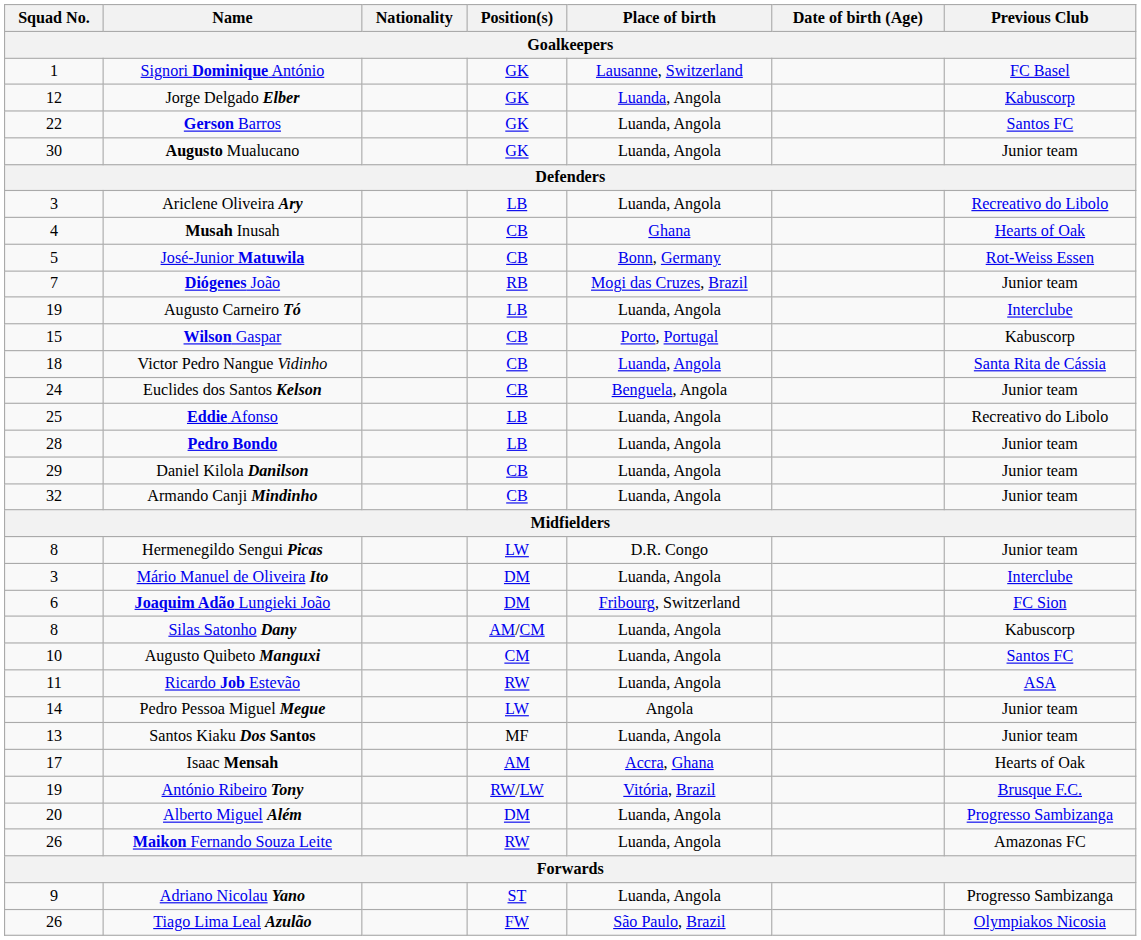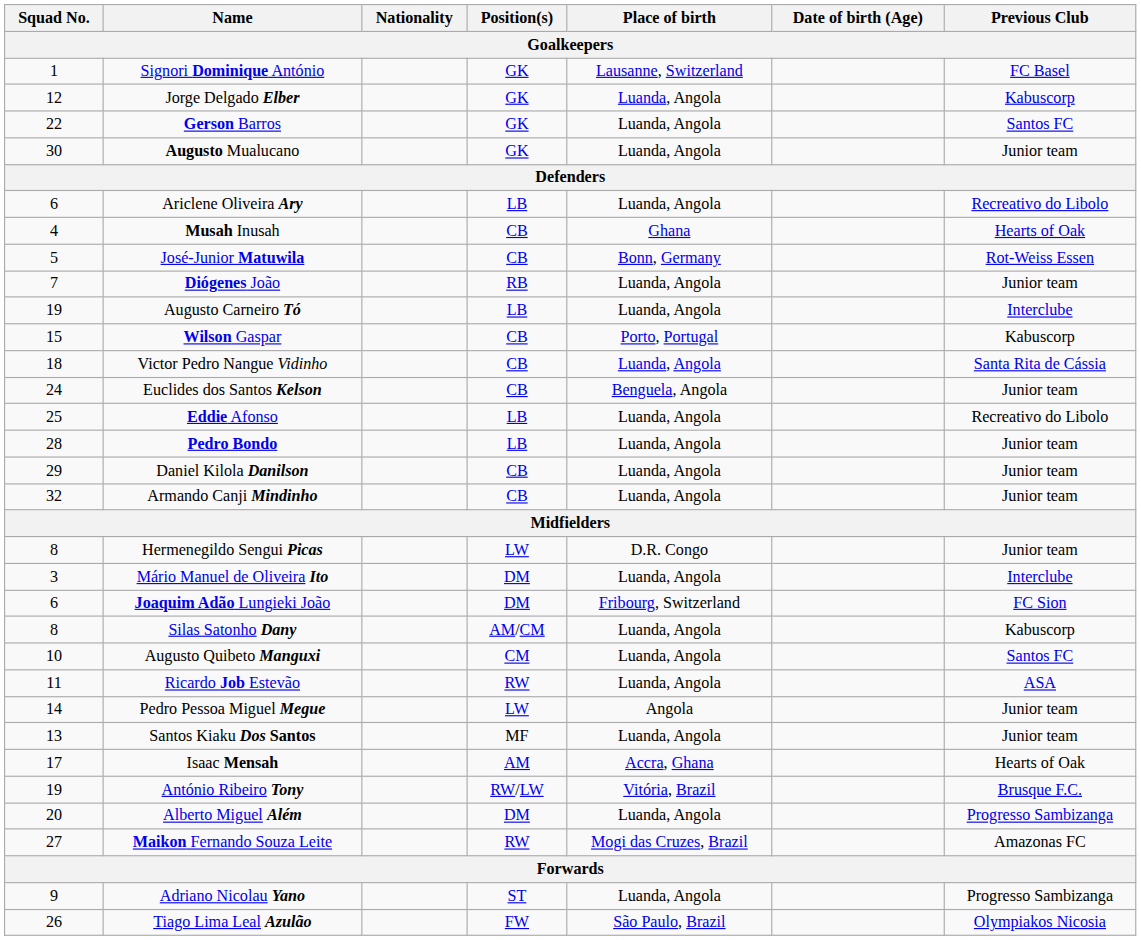 <table {| class="wikitable sortable" style="text-align:center; font-size:90%; width:80%">
 <tr>
 <th style="text-align:center;">Squad No.</th>
 <th style="text-align:center;">Name</th>
 <th style="text-align:center;">Nationality</th>
 <th style="text-align:center;">Position(s)</th>
 <th style="text-align:center;">Place of birth</th>
 <th style="text-align:center;">Date of birth (Age)</th>
 <th style="text-align:center;">Previous Club</th>
 </tr>
 <tr>
 <th colspan="8" style="text-align:center">Goalkeepers</th>
 </tr>
 <tr>
 <td>1</td>
 <td><a href='#'>Signori <strong>Dominique</strong> António</a></td>
 <td></td>
 <td><a href='#'>GK</a></td>
 <td><a href='#'>Lausanne</a>, <a href='#'>Switzerland</a></td>
 <td></td>
 <td> <a href='#'>FC Basel</a></td>
 </tr>
 <tr>
 <td>12</td>
 <td>Jorge Delgado <strong><em>Elber</em></strong></td>
 <td></td>
 <td><a href='#'>GK</a></td>
 <td><a href='#'>Luanda</a>, Angola</td>
 <td></td>
 <td> <a href='#'>Kabuscorp</a></td>
 </tr>
 <tr>
 <td>22</td>
 <td><a href='#'><strong>Gerson</strong> Barros</a></td>
 <td></td>
 <td><a href='#'>GK</a></td>
 <td>Luanda, Angola</td>
 <td></td>
 <td> <a href='#'>Santos FC</a></td>
 </tr>
 <tr>
 <td>30</td>
 <td><strong>Augusto</strong> Mualucano</td>
 <td></td>
 <td><a href='#'>GK</a></td>
 <td>Luanda, Angola</td>
 <td></td>
 <td> Junior team</td>
 </tr>
 <tr>
 <th colspan="8" style="text-align:center">Defenders</th>
 </tr>
 <tr>
-<td>3</td>
+<td>6</td>
 <td>Ariclene Oliveira <strong><em>Ary</em></strong></td>
 <td></td>
 <td><a href='#'>LB</a></td>
 <td>Luanda, Angola</td>
 <td></td>
 <td> <a href='#'>Recreativo do Libolo</a></td>
 </tr>
 <tr>
 <td>4</td>
 <td><strong>Musah</strong> Inusah</td>
 <td></td>
 <td><a href='#'>CB</a></td>
 <td><a href='#'>Ghana</a></td>
 <td></td>
 <td> <a href='#'>Hearts of Oak</a></td>
 </tr>
 <tr>
 <td>5</td>
 <td><a href='#'>José-Junior <strong>Matuwila</strong></a></td>
 <td></td>
 <td><a href='#'>CB</a></td>
 <td><a href='#'>Bonn</a>, <a href='#'>Germany</a></td>
 <td></td>
 <td> <a href='#'>Rot-Weiss Essen</a></td>
 </tr>
 <tr>
 <td>7</td>
 <td><a href='#'><strong>Diógenes</strong> João</a></td>
 <td></td>
 <td><a href='#'>RB</a></td>
-<td><a href='#'>Mogi das Cruzes</a>, <a href='#'>Brazil</a></td>
+<td>Luanda, Angola</td>
 <td></td>
 <td> Junior team</td>
 </tr>
 <tr>
 <td>19</td>
 <td>Augusto Carneiro <strong><em>Tó</em></strong></td>
 <td></td>
 <td><a href='#'>LB</a></td>
 <td>Luanda, Angola</td>
 <td></td>
 <td> <a href='#'>Interclube</a></td>
 </tr>
 <tr>
 <td>15</td>
 <td><a href='#'><strong>Wilson</strong> Gaspar</a></td>
 <td></td>
 <td><a href='#'>CB</a></td>
 <td><a href='#'>Porto</a>, <a href='#'>Portugal</a></td>
 <td></td>
 <td> Kabuscorp</td>
 </tr>
 <tr>
 <td>18</td>
 <td>Victor Pedro Nangue <em>Vidinho</em></td>
 <td></td>
 <td><a href='#'>CB</a></td>
 <td><a href='#'>Luanda</a>, <a href='#'>Angola</a></td>
 <td></td>
 <td> <a href='#'>Santa Rita de Cássia</a></td>
 </tr>
 <tr>
 <td>24</td>
 <td>Euclides dos Santos <strong><em>Kelson</em></strong></td>
 <td></td>
 <td><a href='#'>CB</a></td>
 <td><a href='#'>Benguela</a>, Angola</td>
 <td></td>
 <td> Junior team</td>
 </tr>
 <tr>
 <td>25</td>
 <td><a href='#'><strong>Eddie</strong> Afonso</a></td>
 <td></td>
 <td><a href='#'>LB</a></td>
 <td>Luanda, Angola</td>
 <td></td>
 <td> Recreativo do Libolo</td>
 </tr>
 <tr>
 <td>28</td>
 <td><strong><a href='#'>Pedro Bondo</a></strong></td>
 <td></td>
 <td><a href='#'>LB</a></td>
 <td>Luanda, Angola</td>
 <td></td>
 <td> Junior team</td>
 </tr>
 <tr>
 <td>29</td>
 <td>Daniel Kilola <strong><em>Danilson</em></strong></td>
 <td></td>
 <td><a href='#'>CB</a></td>
 <td>Luanda, Angola</td>
 <td></td>
 <td> Junior team</td>
 </tr>
 <tr>
 <td>32</td>
 <td>Armando Canji <strong><em>Mindinho</em></strong></td>
 <td></td>
 <td><a href='#'>CB</a></td>
 <td>Luanda, Angola</td>
 <td></td>
 <td> Junior team</td>
 </tr>
 <tr>
 <th colspan="8" style="text-align:center">Midfielders</th>
 </tr>
 <tr>
 <td>8</td>
 <td>Hermenegildo Sengui <strong><em>Picas</em></strong></td>
 <td></td>
 <td><a href='#'>LW</a></td>
 <td>D.R. Congo</td>
 <td></td>
 <td> Junior team</td>
 </tr>
 <tr>
 <td>3</td>
 <td><a href='#'>Mário Manuel de Oliveira</a> <strong><em>Ito</em></strong></td>
 <td></td>
 <td><a href='#'>DM</a></td>
 <td>Luanda, Angola</td>
 <td></td>
 <td> <a href='#'>Interclube</a></td>
 </tr>
 <tr>
 <td>6</td>
 <td><a href='#'><strong>Joaquim Adão</strong> Lungieki João</a></td>
 <td></td>
 <td><a href='#'>DM</a></td>
 <td><a href='#'>Fribourg</a>, Switzerland</td>
 <td></td>
 <td> <a href='#'>FC Sion</a></td>
 </tr>
 <tr>
 <td>8</td>
 <td><a href='#'>Silas Satonho</a> <strong><em>Dany</em></strong></td>
 <td></td>
 <td><a href='#'>AM</a>/<a href='#'>CM</a></td>
 <td>Luanda, Angola</td>
 <td></td>
 <td> Kabuscorp</td>
 </tr>
 <tr>
 <td>10</td>
 <td>Augusto Quibeto <strong><em>Manguxi</em></strong></td>
 <td></td>
 <td><a href='#'>CM</a></td>
 <td>Luanda, Angola</td>
 <td></td>
 <td> <a href='#'>Santos FC</a></td>
 </tr>
 <tr>
 <td>11</td>
 <td><a href='#'>Ricardo <strong>Job</strong> Estevão</a></td>
 <td></td>
 <td><a href='#'>RW</a></td>
 <td>Luanda, Angola</td>
 <td></td>
 <td> <a href='#'>ASA</a></td>
 </tr>
 <tr>
 <td>14</td>
 <td>Pedro Pessoa Miguel <strong><em>Megue</em></strong></td>
 <td></td>
 <td><a href='#'>LW</a></td>
 <td>Angola</td>
 <td></td>
 <td> Junior team</td>
 </tr>
 <tr>
 <td>13</td>
 <td>Santos Kiaku <strong><em>Dos</em></strong> <strong>Santos</strong></td>
 <td></td>
 <td>MF</td>
 <td>Luanda, Angola</td>
 <td></td>
 <td> Junior team</td>
 </tr>
 <tr>
 <td>17</td>
 <td>Isaac <strong>Mensah</strong></td>
 <td></td>
 <td><a href='#'>AM</a></td>
 <td><a href='#'>Accra</a>, <a href='#'>Ghana</a></td>
 <td></td>
 <td> Hearts of Oak</td>
 </tr>
 <tr>
 <td>19</td>
 <td><a href='#'>António Ribeiro</a> <strong><em>Tony</em></strong></td>
 <td></td>
 <td><a href='#'>RW</a>/<a href='#'>LW</a></td>
 <td><a href='#'>Vitória</a>, <a href='#'>Brazil</a></td>
 <td></td>
 <td> <a href='#'>Brusque F.C.</a></td>
 </tr>
 <tr>
 <td>20</td>
 <td><a href='#'>Alberto Miguel</a> <strong><em>Além</em></strong></td>
 <td></td>
 <td><a href='#'>DM</a></td>
 <td>Luanda, Angola</td>
 <td></td>
 <td> <a href='#'>Progresso Sambizanga</a></td>
 </tr>
 <tr>
-<td>26</td>
+<td>27</td>
 <td><a href='#'><strong>Maikon</strong> Fernando Souza Leite</a></td>
 <td></td>
 <td><a href='#'>RW</a></td>
-<td>Luanda, Angola</td>
+<td><a href='#'>Mogi das Cruzes</a>, <a href='#'>Brazil</a></td>
 <td></td>
 <td> Amazonas FC</td>
 </tr>
 <tr>
 <th colspan="8" style="text-align:center">Forwards</th>
 </tr>
 <tr>
 <td>9</td>
 <td><a href='#'>Adriano Nicolau</a> <strong><em>Yano</em></strong></td>
 <td></td>
 <td><a href='#'>ST</a></td>
 <td>Luanda, Angola</td>
 <td></td>
 <td> Progresso Sambizanga</td>
 </tr>
 <tr>
 <td>26</td>
 <td><a href='#'>Tiago Lima Leal</a> <strong><em>Azulão</em></strong></td>
 <td></td>
 <td><a href='#'>FW</a></td>
 <td><a href='#'>São Paulo</a>, <a href='#'>Brazil</a></td>
 <td></td>
 <td> <a href='#'>Olympiakos Nicosia</a></td>
 </tr>
 </table>
